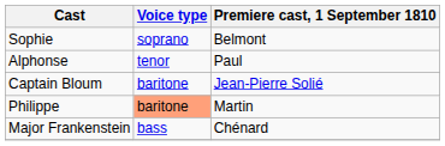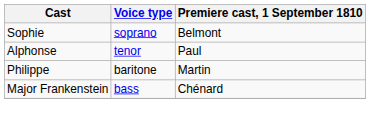 <table class="wikitable">
 <tr>
 <th>Cast</th>
 <th><a href='#'>Voice type</a></th>
 <th>Premiere cast, 1 September 1810</th>
 </tr>
 <tr>
 <td>Sophie</td>
 <td><a href='#'>soprano</a></td>
 <td>Belmont</td>
 </tr>
 <tr>
 <td>Alphonse</td>
 <td><a href='#'>tenor</a></td>
 <td>Paul</td>
 </tr>
 <tr>
-<td>Captain Bloum</td>
-<td><a href='#'>baritone</a></td>
-<td><a href='#'>Jean-Pierre Solié</a></td>
-</tr>
-<tr>
 <td>Philippe</td>
-<td style="background: lightsalmon;">baritone</td>
+<td>baritone</td>
 <td>Martin</td>
 </tr>
 <tr>
 <td>Major Frankenstein</td>
 <td><a href='#'>bass</a></td>
 <td>Chénard</td>
 </tr>
 <tr>
 </tr>
 </table>
